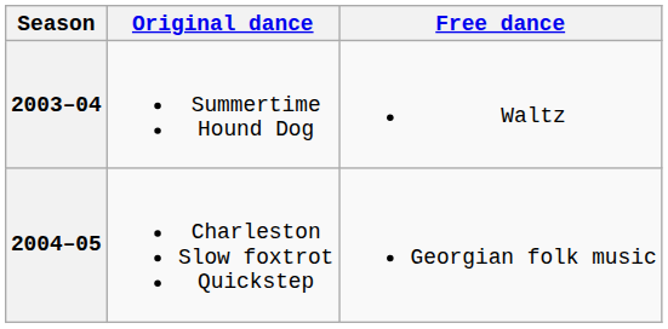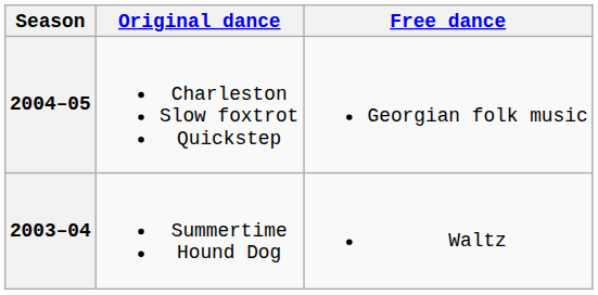 <table class="wikitable" style="text-align:center">
 <tr>
 <th>Season</th>
 <th><a href='#'>Original dance</a></th>
 <th><a href='#'>Free dance</a></th>
 </tr>
 <tr>
+<th>2004–05 <br> </th>
+<td><br><ul><li>Charleston</li><li>Slow foxtrot</li><li>Quickstep</li></ul></td>
+<td><br><ul><li>Georgian folk music</li></ul></td>
+</tr>
+<tr>
 <th>2003–04 <br> </th>
 <td><br><ul><li>Summertime <br></li><li>Hound Dog</li></ul></td>
 <td><br><ul><li>Waltz <br></li></ul></td>
 </tr>
-<tr>
-<th>2004–05 <br> </th>
-<td><br><ul><li>Charleston</li><li>Slow foxtrot</li><li>Quickstep</li></ul></td>
-<td><br><ul><li>Georgian folk music</li></ul></td>
-</tr>
 </table>
